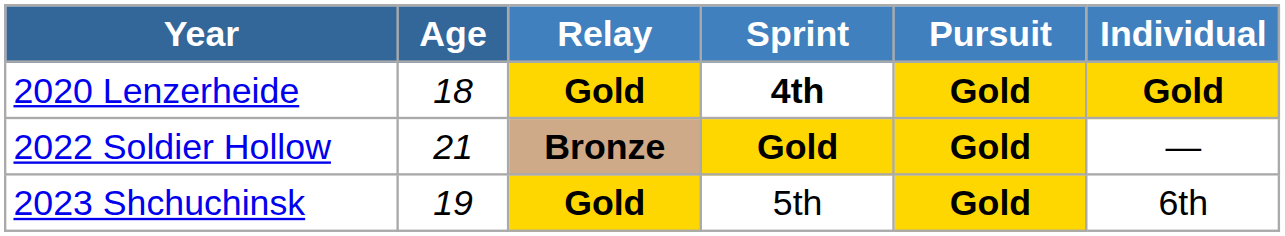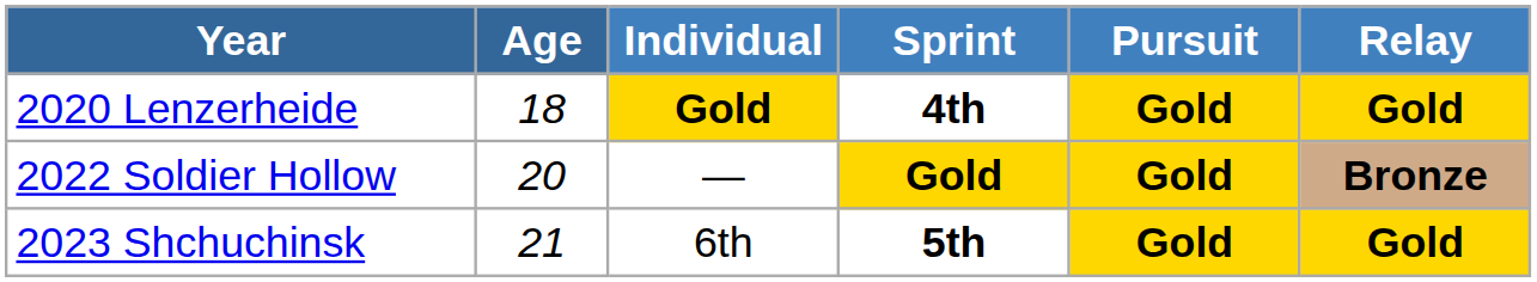 <table class="wikitable" style="font-size:95%; text-align:center; border:grey solid 1px; border-collapse:collapse; background:#ffffff;">
 <tr>
 <th style="background-color:#369; color:white;    width:160px;">Year</th>
 <th style="background-color:#369; color:white;    width:40px;">Age</th>
-<th style="background-color:#4180be; color:white; width:75px;">Relay</th>
+<th style="background-color:#4180be; color:white; width:75px;">Individual</th>
 <th style="background-color:#4180be; color:white; width:75px;">Sprint</th>
 <th style="background-color:#4180be; color:white; width:75px;">Pursuit</th>
-<th style="background-color:#4180be; color:white; width:75px;">Individual</th>
+<th style="background-color:#4180be; color:white; width:75px;">Relay</th>
 </tr>
 <tr>
 <td align=left> <a href='#'>2020 Lenzerheide</a></td>
 <td><em>18</em></td>
 <td style="background:gold"><strong>Gold</strong></td>
 <td><strong>4th</strong></td>
 <td style="background:gold"><strong>Gold</strong></td>
 <td style="background:gold"><strong>Gold</strong></td>
 </tr>
 <tr>
 <td align=left> <a href='#'>2022 Soldier Hollow</a></td>
-<td><em>21</em></td>
-<td style="background:#cfaa88;"><strong>Bronze</strong></td>
+<td><em>20</em></td>
+<td>—</td>
 <td style="background:gold"><strong>Gold</strong></td>
 <td style="background:gold"><strong>Gold</strong></td>
-<td>—</td>
+<td style="background:#cfaa88;"><strong>Bronze</strong></td>
 </tr>
 <tr>
 <td align=left> <a href='#'>2023 Shchuchinsk</a></td>
-<td><em>19</em></td>
+<td><em>21</em></td>
+<td>6th</td>
+<td><strong>5th</strong></td>
 <td style="background:gold"><strong>Gold</strong></td>
-<td>5th</td>
 <td style="background:gold"><strong>Gold</strong></td>
-<td>6th</td>
 </tr>
 </table>
